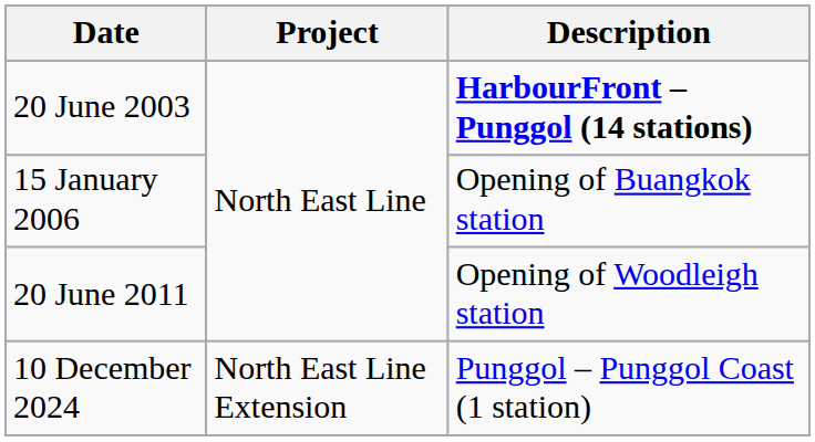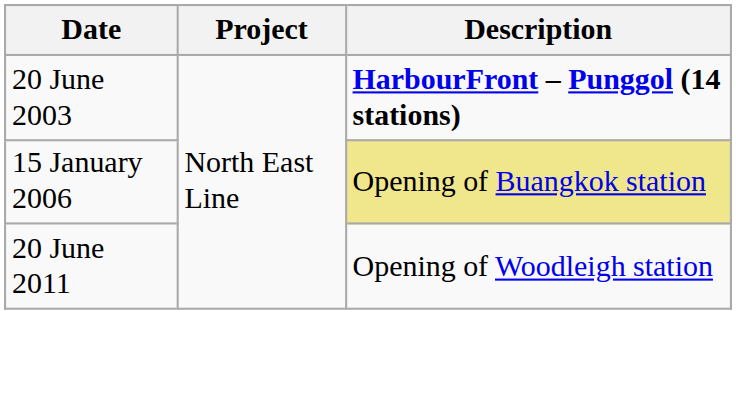 <table class="wikitable floatright" style="width:350px; font-size:90%">
 <tr>
 <th>Date</th>
 <th>Project</th>
 <th>Description</th>
 </tr>
 <tr>
 <td>20 June 2003</td>
 <td rowspan="3">North East Line</td>
 <td><strong><a href='#'>HarbourFront</a> – <a href='#'>Punggol</a> (14 stations)</strong></td>
 </tr>
 <tr>
 <td>15 January 2006</td>
-<td>Opening of <a href='#'>Buangkok station</a></td>
+<td style="background: khaki;">Opening of <a href='#'>Buangkok station</a></td>
 </tr>
 <tr>
 <td>20 June 2011</td>
 <td>Opening of <a href='#'>Woodleigh station</a></td>
 </tr>
-<tr>
-<td>10 December 2024</td>
-<td>North East Line Extension</td>
-<td><a href='#'>Punggol</a> – <a href='#'>Punggol Coast</a> (1 station)</td>
-</tr>
 </table>
